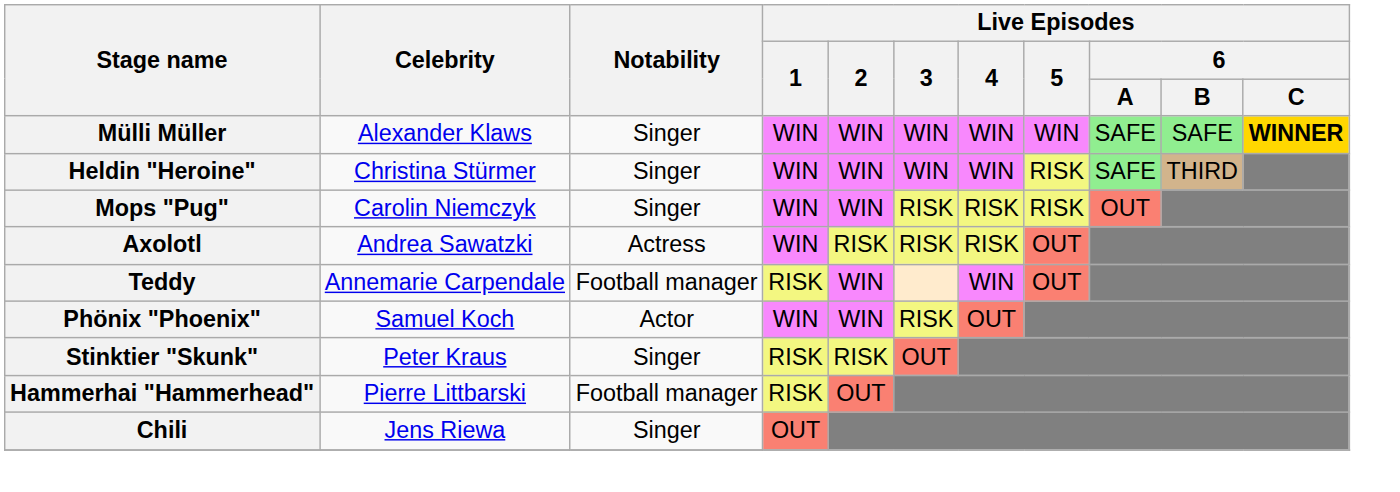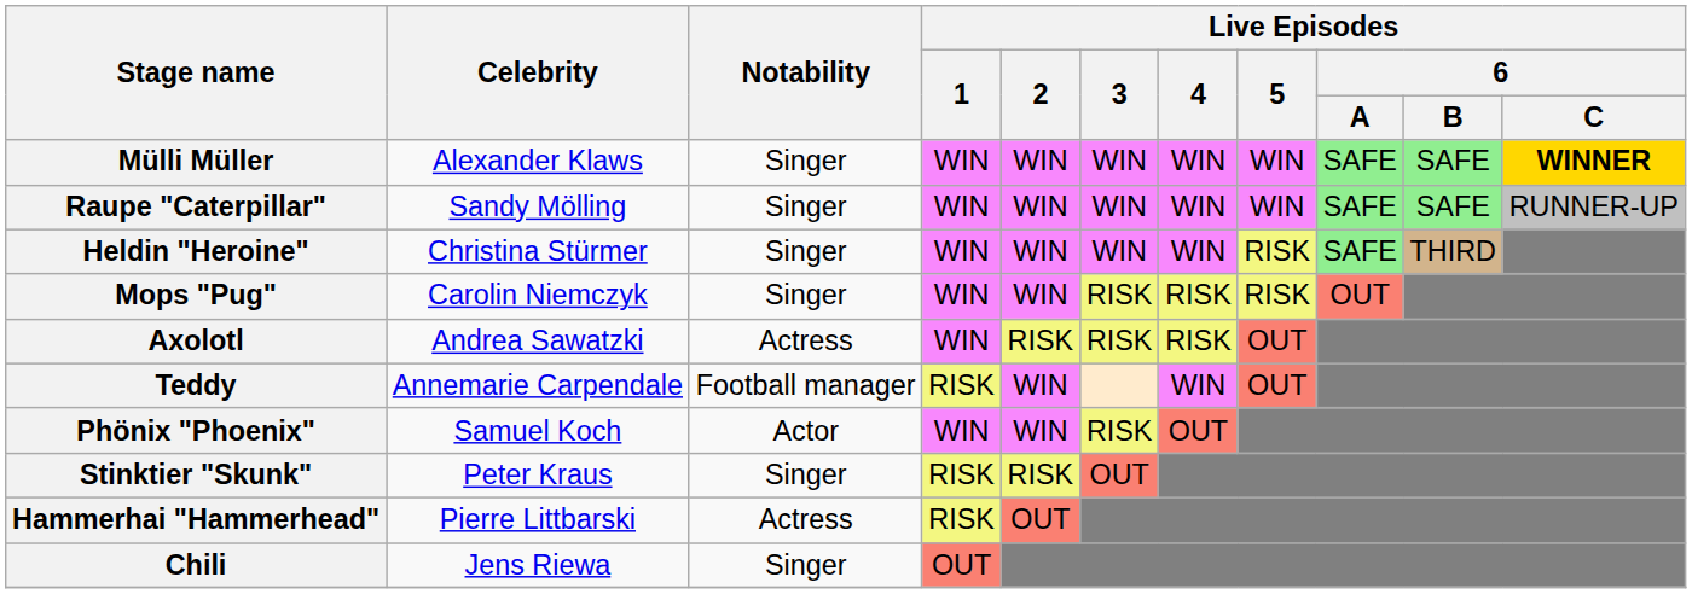 <table class="wikitable" style="text-align:center; ">
 <tr>
 <th rowspan="3">Stage name</th>
 <th rowspan="3">Celebrity</th>
 <th rowspan="3">Notability</th>
 <th colspan="8">Live Episodes</th>
 </tr>
 <tr>
 <th rowspan="2">1</th>
 <th rowspan="2">2</th>
 <th rowspan="2">3</th>
 <th rowspan="2">4</th>
 <th rowspan="2">5</th>
 <th colspan="3">6</th>
 </tr>
 <tr>
 <th>A</th>
 <th>B</th>
 <th>C</th>
 </tr>
 <tr>
 <th>Mülli Müller</th>
 <td><a href='#'>Alexander Klaws</a></td>
 <td>Singer</td>
 <td bgcolor=#F888FD>WIN</td>
 <td bgcolor=#F888FD>WIN</td>
 <td bgcolor=#F888FD>WIN</td>
 <td bgcolor=#F888FD>WIN</td>
 <td bgcolor=#F888FD>WIN</td>
 <td bgcolor=lightgreen>SAFE</td>
 <td bgcolor=lightgreen>SAFE</td>
 <td bgcolor=gold><strong>WINNER</strong></td>
+</tr>
+<tr>
+<th>Raupe "Caterpillar"</th>
+<td><a href='#'>Sandy Mölling</a></td>
+<td>Singer</td>
+<td bgcolor=#F888FD>WIN</td>
+<td bgcolor=#F888FD>WIN</td>
+<td bgcolor=#F888FD>WIN</td>
+<td bgcolor=#F888FD>WIN</td>
+<td bgcolor=#F888FD>WIN</td>
+<td bgcolor=lightgreen>SAFE</td>
+<td bgcolor=lightgreen>SAFE</td>
+<td bgcolor=silver>RUNNER-UP</td>
 </tr>
 <tr>
 <th>Heldin "Heroine"</th>
 <td><a href='#'>Christina Stürmer</a></td>
 <td>Singer</td>
 <td bgcolor=#F888FD>WIN</td>
 <td bgcolor=#F888FD>WIN</td>
 <td bgcolor=#F888FD>WIN</td>
 <td bgcolor=#F888FD>WIN</td>
 <td bgcolor="#F3F781">RISK</td>
 <td bgcolor=lightgreen>SAFE</td>
 <td bgcolor=tan>THIRD</td>
 <td bgcolor=grey></td>
 </tr>
 <tr>
 <th>Mops "Pug"</th>
 <td><a href='#'>Carolin Niemczyk</a></td>
 <td>Singer</td>
 <td bgcolor=#F888FD>WIN</td>
 <td bgcolor=#F888FD>WIN</td>
 <td bgcolor="#F3F781">RISK</td>
 <td bgcolor="#F3F781">RISK</td>
 <td bgcolor="#F3F781">RISK</td>
 <td bgcolor="salmon">OUT</td>
 <td colspan="2" bgcolor=grey></td>
 </tr>
 <tr>
 <th>Axolotl</th>
 <td><a href='#'>Andrea Sawatzki</a></td>
 <td>Actress</td>
 <td bgcolor=#F888FD>WIN</td>
 <td bgcolor="#F3F781">RISK</td>
 <td bgcolor="#F3F781">RISK</td>
 <td bgcolor="#F3F781">RISK</td>
 <td bgcolor="salmon">OUT</td>
 <td colspan="3" bgcolor=grey></td>
 </tr>
 <tr>
 <th>Teddy</th>
 <td><a href='#'>Annemarie Carpendale</a></td>
 <td>Football manager</td>
 <td bgcolor="#F3F781">RISK</td>
 <td bgcolor=#F888FD>WIN</td>
 <td bgcolor=#FFEBCD></td>
 <td bgcolor=#F888FD>WIN</td>
 <td bgcolor="salmon">OUT</td>
 <td colspan="3" bgcolor=grey></td>
 </tr>
 <tr>
 <th>Phönix "Phoenix"</th>
 <td><a href='#'>Samuel Koch</a></td>
 <td>Actor</td>
 <td bgcolor=#F888FD>WIN</td>
 <td bgcolor=#F888FD>WIN</td>
 <td bgcolor="#F3F781">RISK</td>
 <td bgcolor="salmon">OUT</td>
 <td colspan="4" bgcolor=grey></td>
 </tr>
 <tr>
 <th>Stinktier "Skunk"</th>
 <td><a href='#'>Peter Kraus</a></td>
 <td>Singer</td>
 <td bgcolor="#F3F781">RISK</td>
 <td bgcolor="#F3F781">RISK</td>
 <td bgcolor="salmon">OUT</td>
 <td colspan="5" bgcolor=grey></td>
 </tr>
 <tr>
 <th>Hammerhai "Hammerhead"</th>
 <td><a href='#'>Pierre Littbarski</a></td>
-<td>Football manager</td>
+<td>Actress</td>
 <td bgcolor="#F3F781">RISK</td>
 <td bgcolor=salmon>OUT</td>
 <td colspan="6" bgcolor=grey></td>
 </tr>
 <tr>
 <th>Chili</th>
 <td><a href='#'>Jens Riewa</a></td>
 <td>Singer</td>
 <td bgcolor=salmon>OUT</td>
 <td colspan="7" bgcolor=grey></td>
 </tr>
 <tr>
 </tr>
 </table>
